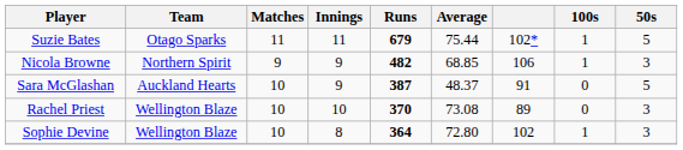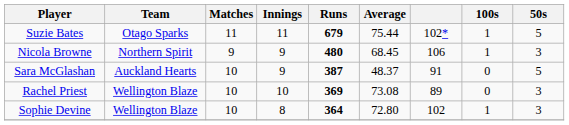 <table class="wikitable" style="text-align:center;">
 <tr>
 <th width=125>Player</th>
 <th width=125>Team</th>
 <th width=60>Matches</th>
 <th width=60>Innings</th>
 <th width=60>Runs</th>
 <th width=60>Average</th>
 <th width=60></th>
 <th width=60>100s</th>
 <th width=60>50s</th>
 </tr>
 <tr>
 <td><a href='#'>Suzie Bates</a></td>
 <td><a href='#'>Otago Sparks</a></td>
 <td>11</td>
 <td>11</td>
 <td><strong>679</strong></td>
 <td>75.44</td>
 <td>102<a href='#'>*</a></td>
 <td>1</td>
 <td>5</td>
 </tr>
 <tr>
 <td><a href='#'>Nicola Browne</a></td>
 <td><a href='#'>Northern Spirit</a></td>
 <td>9</td>
 <td>9</td>
-<td><strong>482</strong></td>
-<td>68.85</td>
+<td><strong>480</strong></td>
+<td>68.45</td>
 <td>106</td>
 <td>1</td>
 <td>3</td>
 </tr>
 <tr>
 <td><a href='#'>Sara McGlashan</a></td>
 <td><a href='#'>Auckland Hearts</a></td>
 <td>10</td>
 <td>9</td>
 <td><strong>387</strong></td>
 <td>48.37</td>
 <td>91</td>
 <td>0</td>
 <td>5</td>
 </tr>
 <tr>
 <td><a href='#'>Rachel Priest</a></td>
 <td><a href='#'>Wellington Blaze</a></td>
 <td>10</td>
 <td>10</td>
-<td><strong>370</strong></td>
+<td><strong>369</strong></td>
 <td>73.08</td>
 <td>89</td>
 <td>0</td>
 <td>3</td>
 </tr>
 <tr>
 <td><a href='#'>Sophie Devine</a></td>
 <td><a href='#'>Wellington Blaze</a></td>
 <td>10</td>
 <td>8</td>
 <td><strong>364</strong></td>
 <td>72.80</td>
 <td>102</td>
 <td>1</td>
 <td>3</td>
 </tr>
 <tr>
 </tr>
 </table>
